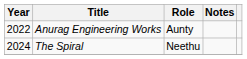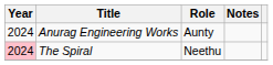 <table class="wikitable sortable">
 <tr>
 <th>Year</th>
 <th>Title</th>
 <th>Role</th>
 <th class="unsortable">Notes</th>
 <th></th>
 </tr>
 <tr>
-<td>2022</td>
+<td>2024</td>
 <td><em>Anurag Engineering Works</em></td>
 <td>Aunty</td>
 <td></td>
 <td></td>
 </tr>
 <tr>
-<td>2024</td>
+<td style="background: pink;">2024</td>
 <td><em>The Spiral</em></td>
 <td>Neethu</td>
 <td></td>
 <td></td>
 </tr>
 <tr>
 </tr>
 </table>
